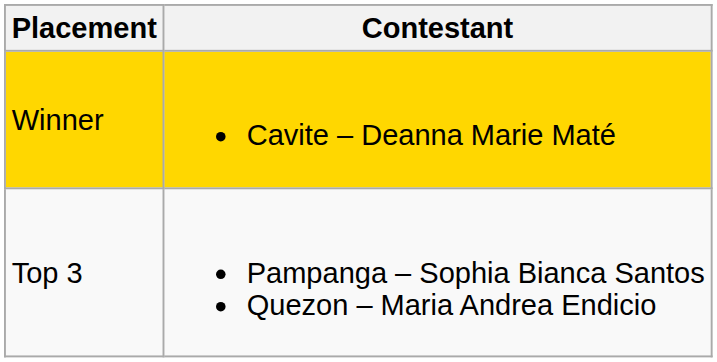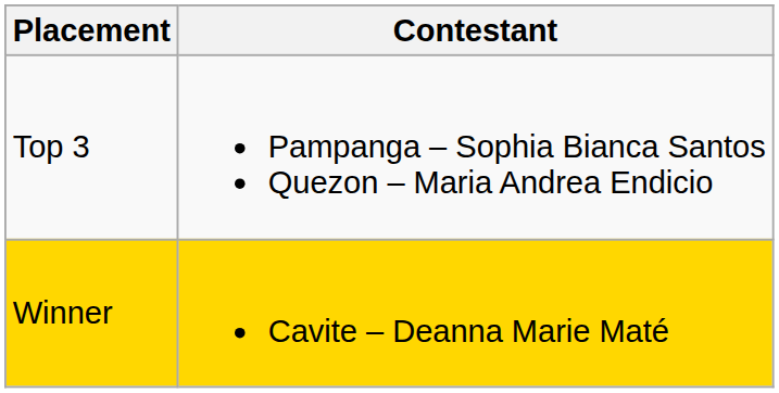 <table class="wikitable sortable" style="font-size:95%;">
 <tr>
 <th>Placement</th>
 <th>Contestant</th>
 </tr>
+<tr>
+<td>Top 3</td>
+<td><br><ul><li>Pampanga – Sophia Bianca Santos</li><li>Quezon – Maria Andrea Endicio</li></ul></td>
+</tr>
 <tr style="background:gold;">
 <td>Winner</td>
 <td><br><ul><li>Cavite – Deanna Marie Maté</li></ul></td>
 </tr>
-<tr>
-<td>Top 3</td>
-<td><br><ul><li>Pampanga – Sophia Bianca Santos</li><li>Quezon – Maria Andrea Endicio</li></ul></td>
-</tr>
 </table>
